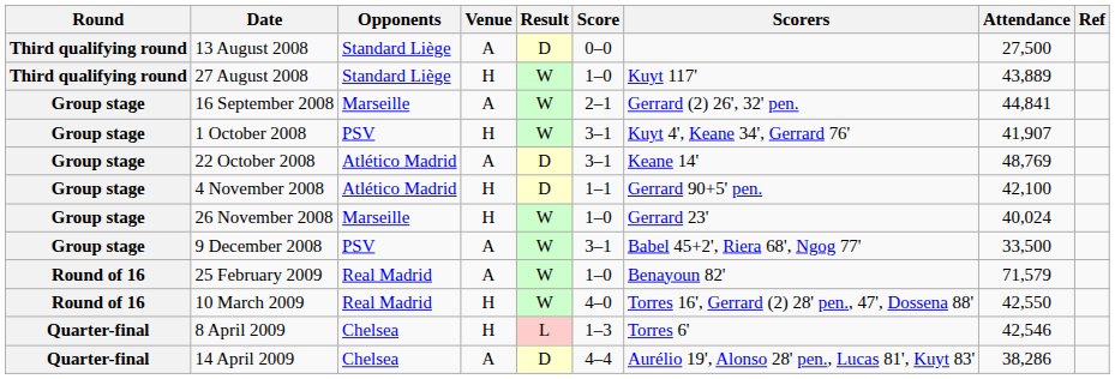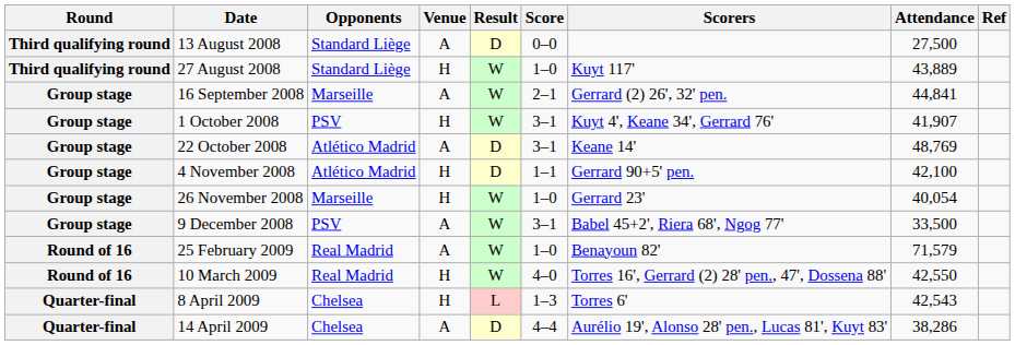 <table class="sortable wikitable plainrowheaders" style="text-align:center">
 <tr>
 <th scope="col">Round</th>
 <th scope="col">Date</th>
 <th scope="col">Opponents</th>
 <th scope="col">Venue</th>
 <th scope="col">Result</th>
 <th scope="col">Score</th>
 <th scope="col">Scorers</th>
 <th scope="col">Attendance</th>
 <th scope="col" class="unsortable">Ref</th>
 </tr>
 <tr>
 <th scope=row>Third qualifying round</th>
 <td align=left>13 August 2008</td>
 <td align=left><a href='#'>Standard Liège</a></td>
 <td>A</td>
 <td style="background:#ffc">D</td>
 <td>0–0</td>
 <td></td>
 <td>27,500</td>
 <td align=center></td>
 </tr>
 <tr>
 <th scope=row>Third qualifying round</th>
 <td align=left>27 August 2008</td>
 <td align=left><a href='#'>Standard Liège</a></td>
 <td>H</td>
 <td Style="background:#cfc">W</td>
 <td>1–0</td>
 <td align=left><a href='#'>Kuyt</a> 117'</td>
 <td>43,889</td>
 <td align=center></td>
 </tr>
 <tr>
 <th scope=row>Group stage</th>
 <td align=left>16 September 2008</td>
 <td align=left><a href='#'>Marseille</a></td>
 <td>A</td>
 <td style="background:#cfc">W</td>
 <td>2–1</td>
 <td align=left><a href='#'>Gerrard</a> (2) 26', 32' <a href='#'>pen.</a></td>
 <td>44,841</td>
 <td align=center></td>
 </tr>
 <tr>
 <th scope=row>Group stage</th>
 <td align=left>1 October 2008</td>
 <td align=left><a href='#'>PSV</a></td>
 <td>H</td>
 <td style="background:#cfc">W</td>
 <td>3–1</td>
 <td align=left><a href='#'>Kuyt</a> 4', <a href='#'>Keane</a> 34', <a href='#'>Gerrard</a> 76'</td>
 <td>41,907</td>
 <td align=center></td>
 </tr>
 <tr>
 <th scope=row>Group stage</th>
 <td align=left>22 October 2008</td>
 <td align=left><a href='#'>Atlético Madrid</a></td>
 <td>A</td>
 <td style="background:#ffc">D</td>
 <td>3–1</td>
 <td align=left><a href='#'>Keane</a> 14'</td>
 <td>48,769</td>
 <td align=center></td>
 </tr>
 <tr>
 <th scope=row>Group stage</th>
 <td align=left>4 November 2008</td>
 <td align=left><a href='#'>Atlético Madrid</a></td>
 <td>H</td>
 <td style="background:#ffc">D</td>
 <td>1–1</td>
 <td align=left><a href='#'>Gerrard</a> 90+5' <a href='#'>pen.</a></td>
 <td>42,100</td>
 <td align=center></td>
 </tr>
 <tr>
 <th scope=row>Group stage</th>
 <td align=left>26 November 2008</td>
 <td align=left><a href='#'>Marseille</a></td>
 <td>H</td>
 <td style="background:#cfc">W</td>
 <td>1–0</td>
 <td align=left><a href='#'>Gerrard</a> 23'</td>
-<td>40,024</td>
+<td>40,054</td>
 <td align=center></td>
 </tr>
 <tr>
 <th scope=row>Group stage</th>
 <td align=left>9 December 2008</td>
 <td align=left><a href='#'>PSV</a></td>
 <td>A</td>
 <td style="background:#cfc">W</td>
 <td>3–1</td>
 <td align=left><a href='#'>Babel</a> 45+2', <a href='#'>Riera</a> 68', <a href='#'>Ngog</a> 77'</td>
 <td>33,500</td>
 <td align=center></td>
 </tr>
 <tr>
 <th scope=row>Round of 16</th>
 <td align=left>25 February 2009</td>
 <td align=left><a href='#'>Real Madrid</a></td>
 <td>A</td>
 <td style="background:#cfc">W</td>
 <td>1–0</td>
 <td align=left><a href='#'>Benayoun</a> 82'</td>
 <td>71,579</td>
 <td align=center></td>
 </tr>
 <tr>
 <th scope=row>Round of 16</th>
 <td align=left>10 March 2009</td>
 <td align=left><a href='#'>Real Madrid</a></td>
 <td>H</td>
 <td style="background:#cfc">W</td>
 <td>4–0</td>
 <td align=left><a href='#'>Torres</a> 16', <a href='#'>Gerrard</a> (2) 28' <a href='#'>pen.</a>, 47', <a href='#'>Dossena</a> 88'</td>
 <td>42,550</td>
 <td align=center></td>
 </tr>
 <tr>
 <th scope=row>Quarter-final</th>
 <td align=left>8 April 2009</td>
 <td align=left><a href='#'>Chelsea</a></td>
 <td>H</td>
 <td style="background:#fcc">L</td>
 <td>1–3</td>
 <td align=left><a href='#'>Torres</a> 6'</td>
-<td>42,546</td>
+<td>42,543</td>
 <td align=center></td>
 </tr>
 <tr>
 <th scope=row>Quarter-final</th>
 <td align=left>14 April 2009</td>
 <td align=left><a href='#'>Chelsea</a></td>
 <td>A</td>
 <td style="background:#ffc">D</td>
 <td>4–4</td>
 <td align=left><a href='#'>Aurélio</a> 19', <a href='#'>Alonso</a> 28' <a href='#'>pen.</a>, <a href='#'>Lucas</a> 81', <a href='#'>Kuyt</a> 83'</td>
 <td>38,286</td>
 <td align=center></td>
 </tr>
 </table>
